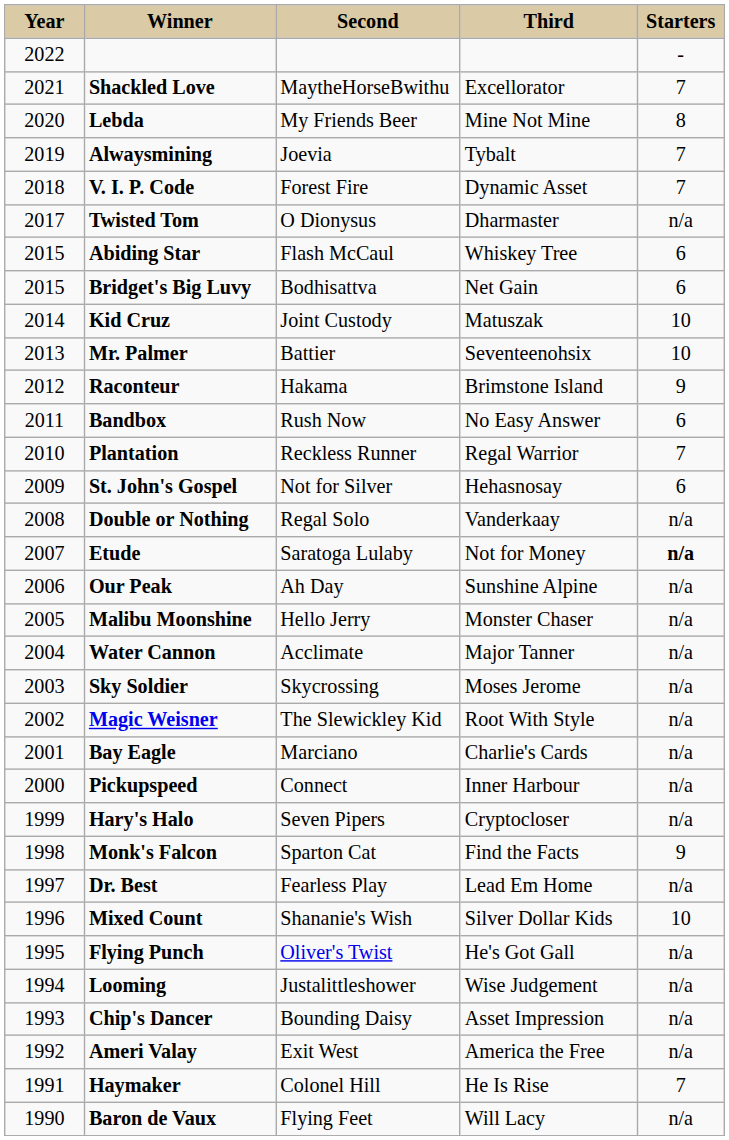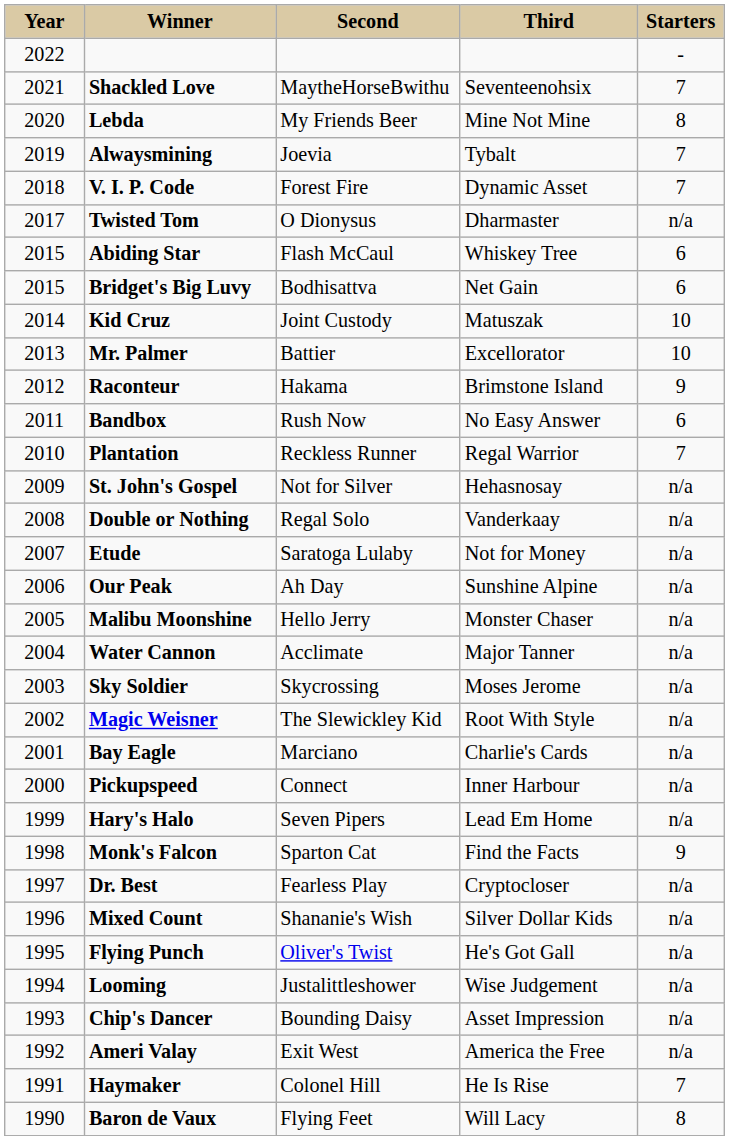 <table class = "wikitable sortable" | border="1" cellpadding="0" style="border-collapse: collapse; font-size:90%">
 <tr bgcolor="#DACAA5" align="center">
 <td width="50px"><strong>Year</strong> <br></td>
 <td width="130px"><strong>Winner</strong> <br></td>
 <td width="125px"><strong>Second</strong> <br></td>
 <td width="120px"><strong>Third</strong> <br></td>
 <td width="55px"><strong>Starters</strong></td>
 </tr>
 <tr>
 <td align=center>2022</td>
 <td></td>
 <td></td>
 <td></td>
 <td align=center>-</td>
 </tr>
 <tr>
 <td align=center>2021</td>
 <td><strong>Shackled Love</strong></td>
 <td>MaytheHorseBwithu</td>
-<td>Excellorator</td>
+<td>Seventeenohsix</td>
 <td align=center>7</td>
 </tr>
 <tr>
 <td align=center>2020</td>
 <td><strong>Lebda</strong></td>
 <td>My Friends Beer</td>
 <td>Mine Not Mine</td>
 <td align=center>8</td>
 </tr>
 <tr>
 <td align=center>2019</td>
 <td><strong>Alwaysmining</strong></td>
 <td>Joevia</td>
 <td>Tybalt</td>
 <td align=center>7</td>
 </tr>
 <tr>
 <td align=center>2018</td>
 <td><strong>V. I. P. Code</strong></td>
 <td>Forest Fire</td>
 <td>Dynamic Asset</td>
 <td align=center>7</td>
 </tr>
 <tr>
 <td align=center>2017</td>
 <td><strong>Twisted Tom</strong></td>
 <td>O Dionysus</td>
 <td>Dharmaster</td>
 <td align=center>n/a</td>
 </tr>
 <tr>
 <td align=center>2015</td>
 <td><strong>Abiding Star</strong></td>
 <td>Flash McCaul</td>
 <td>Whiskey Tree</td>
 <td align=center>6</td>
 </tr>
 <tr>
 <td align=center>2015</td>
 <td><strong>Bridget's Big Luvy</strong></td>
 <td>Bodhisattva</td>
 <td>Net Gain</td>
 <td align=center>6</td>
 </tr>
 <tr>
 <td align=center>2014</td>
 <td><strong>Kid Cruz</strong></td>
 <td>Joint Custody</td>
 <td>Matuszak</td>
 <td align=center>10</td>
 </tr>
 <tr>
 <td align=center>2013</td>
 <td><strong>Mr. Palmer</strong></td>
 <td>Battier</td>
-<td>Seventeenohsix</td>
+<td>Excellorator</td>
 <td align=center>10</td>
 </tr>
 <tr>
 <td align=center>2012</td>
 <td><strong>Raconteur</strong></td>
 <td>Hakama</td>
 <td>Brimstone Island</td>
 <td align=center>9</td>
 </tr>
 <tr>
 <td align=center>2011</td>
 <td><strong>Bandbox</strong></td>
 <td>Rush Now</td>
 <td>No Easy Answer</td>
 <td align=center>6</td>
 </tr>
 <tr>
 <td align=center>2010</td>
 <td><strong>Plantation</strong></td>
 <td>Reckless Runner</td>
 <td>Regal Warrior</td>
 <td align=center>7</td>
 </tr>
 <tr>
 <td align=center>2009</td>
 <td><strong>St. John's Gospel</strong></td>
 <td>Not for Silver</td>
 <td>Hehasnosay</td>
-<td align=center>6</td>
+<td align=center>n/a</td>
 </tr>
 <tr>
 <td align=center>2008</td>
 <td><strong>Double or Nothing</strong></td>
 <td>Regal Solo</td>
 <td>Vanderkaay</td>
 <td align=center>n/a</td>
 </tr>
 <tr>
 <td align=center>2007</td>
 <td><strong>Etude</strong></td>
 <td>Saratoga Lulaby</td>
 <td>Not for Money</td>
-<td align=center><strong>n/a</strong></td>
+<td align=center>n/a</td>
 </tr>
 <tr>
 <td align=center>2006</td>
 <td><strong>Our Peak</strong></td>
 <td>Ah Day</td>
 <td>Sunshine Alpine</td>
 <td align=center>n/a</td>
 </tr>
 <tr>
 <td align=center>2005</td>
 <td><strong>Malibu Moonshine</strong></td>
 <td>Hello Jerry</td>
 <td>Monster Chaser</td>
 <td align=center>n/a</td>
 </tr>
 <tr>
 <td align=center>2004</td>
 <td><strong>Water Cannon</strong></td>
 <td>Acclimate</td>
 <td>Major Tanner</td>
 <td align=center>n/a</td>
 </tr>
 <tr>
 <td align=center>2003</td>
 <td><strong>Sky Soldier</strong></td>
 <td>Skycrossing</td>
 <td>Moses Jerome</td>
 <td align=center>n/a</td>
 </tr>
 <tr>
 <td align=center>2002</td>
 <td><strong><a href='#'>Magic Weisner</a></strong></td>
 <td>The Slewickley Kid</td>
 <td>Root With Style</td>
 <td align=center>n/a</td>
 </tr>
 <tr>
 <td align=center>2001</td>
 <td><strong>Bay Eagle</strong></td>
 <td>Marciano</td>
 <td>Charlie's Cards</td>
 <td align=center>n/a</td>
 </tr>
 <tr>
 <td align=center>2000</td>
 <td><strong>Pickupspeed</strong></td>
 <td>Connect</td>
 <td>Inner Harbour</td>
 <td align=center>n/a</td>
 </tr>
 <tr>
 <td align=center>1999</td>
 <td><strong>Hary's Halo</strong></td>
 <td>Seven Pipers</td>
-<td>Cryptocloser</td>
+<td>Lead Em Home</td>
 <td align=center>n/a</td>
 </tr>
 <tr>
 <td align=center>1998</td>
 <td><strong>Monk's Falcon</strong></td>
 <td>Sparton Cat</td>
 <td>Find the Facts</td>
 <td align=center>9</td>
 </tr>
 <tr>
 <td align=center>1997</td>
 <td><strong>Dr. Best</strong></td>
 <td>Fearless Play</td>
-<td>Lead Em Home</td>
+<td>Cryptocloser</td>
 <td align=center>n/a</td>
 </tr>
 <tr>
 <td align=center>1996</td>
 <td><strong>Mixed Count</strong></td>
 <td>Shananie's Wish</td>
 <td>Silver Dollar Kids</td>
-<td align=center>10</td>
+<td align=center>n/a</td>
 </tr>
 <tr>
 <td align=center>1995</td>
 <td><strong>Flying Punch</strong></td>
 <td><a href='#'>Oliver's Twist</a></td>
 <td>He's Got Gall</td>
 <td align=center>n/a</td>
 </tr>
 <tr>
 <td align=center>1994</td>
 <td><strong>Looming</strong></td>
 <td>Justalittleshower</td>
 <td>Wise Judgement</td>
 <td align=center>n/a</td>
 </tr>
 <tr>
 <td align=center>1993</td>
 <td><strong>Chip's Dancer</strong></td>
 <td>Bounding Daisy</td>
 <td>Asset Impression</td>
 <td align=center>n/a</td>
 </tr>
 <tr>
 <td align=center>1992</td>
 <td><strong>Ameri Valay</strong></td>
 <td>Exit West</td>
 <td>America the Free</td>
 <td align=center>n/a</td>
 </tr>
 <tr>
 <td align=center>1991</td>
 <td><strong>Haymaker</strong></td>
 <td>Colonel Hill</td>
 <td>He Is Rise</td>
 <td align=center>7</td>
 </tr>
 <tr>
 <td align=center>1990</td>
 <td><strong>Baron de Vaux</strong></td>
 <td>Flying Feet</td>
 <td>Will Lacy</td>
-<td align=center>n/a</td>
+<td align=center>8</td>
 </tr>
 <tr>
 </tr>
 </table>
